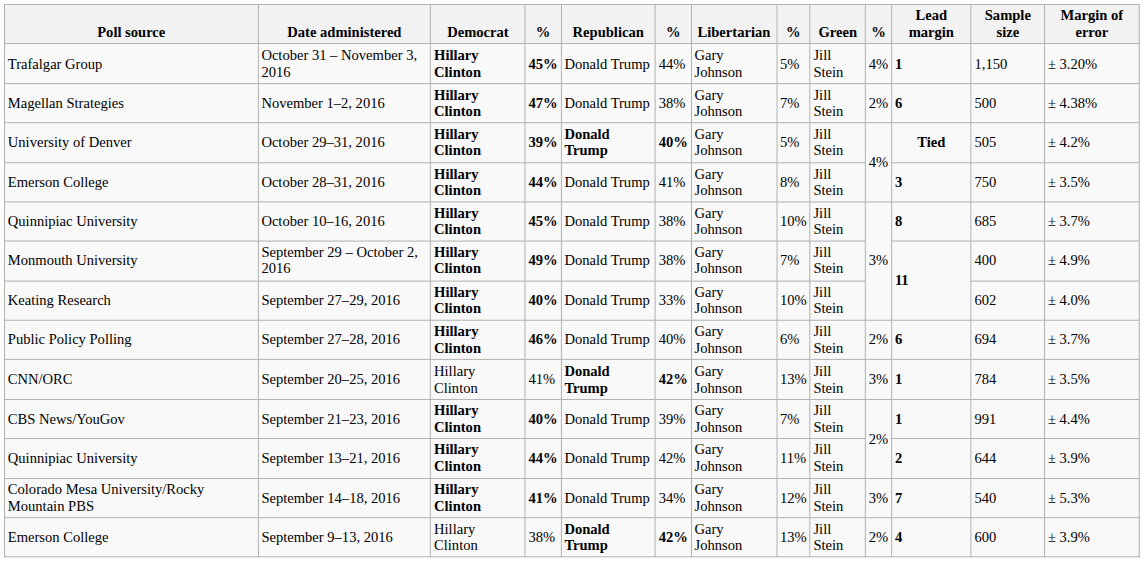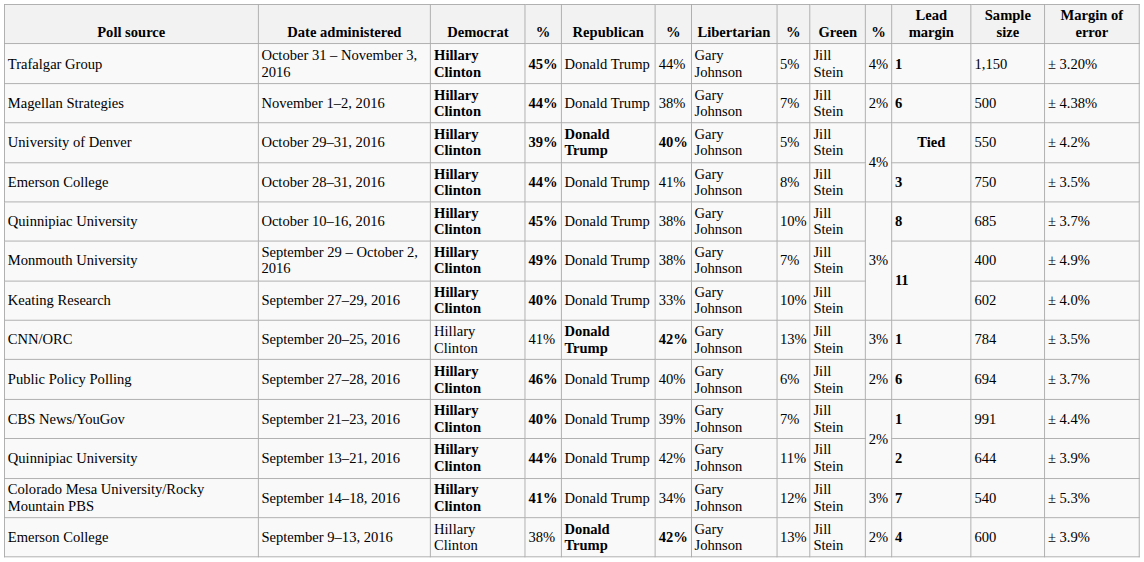 <table class="wikitable">
 <tr valign=bottom>
 <th>Poll source</th>
 <th>Date administered</th>
 <th>Democrat</th>
 <th>%</th>
 <th>Republican</th>
 <th>%</th>
 <th>Libertarian</th>
 <th>%</th>
 <th>Green</th>
 <th>%</th>
 <th>Lead margin</th>
 <th>Sample size</th>
 <th>Margin of error</th>
 </tr>
 <tr>
 <td>Trafalgar Group</td>
 <td>October 31 – November 3, 2016</td>
 <td><strong>Hillary Clinton</strong></td>
 <td><strong>45%</strong></td>
 <td>Donald Trump</td>
 <td>44%</td>
 <td>Gary Johnson</td>
 <td>5%</td>
 <td>Jill Stein</td>
 <td>4%</td>
 <td><strong>1</strong></td>
 <td>1,150</td>
 <td>± 3.20%</td>
 </tr>
 <tr>
 <td>Magellan Strategies</td>
 <td>November 1–2, 2016</td>
 <td><strong>Hillary Clinton</strong></td>
-<td><strong>47%</strong></td>
+<td><strong>44%</strong></td>
 <td>Donald Trump</td>
 <td>38%</td>
 <td>Gary Johnson</td>
 <td>7%</td>
 <td>Jill Stein</td>
 <td>2%</td>
 <td><strong>6</strong></td>
 <td>500</td>
 <td>± 4.38%</td>
 </tr>
 <tr>
 <td>University of Denver</td>
 <td>October 29–31, 2016</td>
 <td><strong>Hillary Clinton</strong></td>
 <td align=center><strong>39%</strong></td>
 <td><strong>Donald Trump</strong></td>
 <td align=center><strong>40%</strong></td>
 <td>Gary Johnson</td>
 <td>5%</td>
 <td>Jill Stein</td>
 <td rowspan="2">4%</td>
 <td align=center><strong>Tied</strong></td>
-<td>505</td>
+<td>550</td>
 <td>± 4.2%</td>
 </tr>
 <tr>
 <td>Emerson College</td>
 <td>October 28–31, 2016</td>
 <td><strong>Hillary Clinton</strong></td>
 <td><strong>44%</strong></td>
 <td>Donald Trump</td>
 <td>41%</td>
 <td>Gary Johnson</td>
 <td>8%</td>
 <td>Jill Stein</td>
 <td><strong>3</strong></td>
 <td>750</td>
 <td>± 3.5%</td>
 </tr>
 <tr>
 <td>Quinnipiac University</td>
 <td>October 10–16, 2016</td>
 <td><strong>Hillary Clinton</strong></td>
 <td><strong>45%</strong></td>
 <td>Donald Trump</td>
 <td>38%</td>
 <td>Gary Johnson</td>
 <td>10%</td>
 <td>Jill Stein</td>
 <td rowspan="3">3%</td>
 <td><strong>8</strong></td>
 <td>685</td>
 <td>± 3.7%</td>
 </tr>
 <tr>
 <td>Monmouth University</td>
 <td>September 29 – October 2, 2016</td>
 <td><strong>Hillary Clinton</strong></td>
 <td><strong>49%</strong></td>
 <td>Donald Trump</td>
 <td>38%</td>
 <td>Gary Johnson</td>
 <td>7%</td>
 <td>Jill Stein</td>
 <td rowspan="2" ><strong>11</strong></td>
 <td>400</td>
 <td>± 4.9%</td>
 </tr>
 <tr>
 <td>Keating Research</td>
 <td>September 27–29, 2016</td>
 <td><strong>Hillary Clinton</strong></td>
 <td><strong>40%</strong></td>
 <td>Donald Trump</td>
 <td>33%</td>
 <td>Gary Johnson</td>
 <td>10%</td>
 <td>Jill Stein</td>
 <td>602</td>
 <td>± 4.0%</td>
 </tr>
 <tr>
+<td>CNN/ORC</td>
+<td>September 20–25, 2016</td>
+<td>Hillary Clinton</td>
+<td>41%</td>
+<td><strong>Donald Trump</strong></td>
+<td><strong>42%</strong></td>
+<td>Gary Johnson</td>
+<td>13%</td>
+<td>Jill Stein</td>
+<td>3%</td>
+<td><strong>1</strong></td>
+<td>784</td>
+<td>± 3.5%</td>
+</tr>
+<tr>
 <td>Public Policy Polling</td>
 <td>September 27–28, 2016</td>
 <td><strong>Hillary Clinton</strong></td>
 <td><strong>46%</strong></td>
 <td>Donald Trump</td>
 <td>40%</td>
 <td>Gary Johnson</td>
 <td>6%</td>
 <td>Jill Stein</td>
 <td>2%</td>
 <td><strong>6</strong></td>
 <td>694</td>
 <td>± 3.7%</td>
-</tr>
-<tr>
-<td>CNN/ORC</td>
-<td>September 20–25, 2016</td>
-<td>Hillary Clinton</td>
-<td>41%</td>
-<td><strong>Donald Trump</strong></td>
-<td><strong>42%</strong></td>
-<td>Gary Johnson</td>
-<td>13%</td>
-<td>Jill Stein</td>
-<td>3%</td>
-<td><strong>1</strong></td>
-<td>784</td>
-<td>± 3.5%</td>
 </tr>
 <tr>
 <td>CBS News/YouGov</td>
 <td>September 21–23, 2016</td>
 <td><strong>Hillary Clinton</strong></td>
 <td><strong>40%</strong></td>
 <td>Donald Trump</td>
 <td>39%</td>
 <td>Gary Johnson</td>
 <td>7%</td>
 <td>Jill Stein</td>
 <td rowspan="2">2%</td>
 <td><strong>1</strong></td>
 <td>991</td>
 <td>± 4.4%</td>
 </tr>
 <tr>
 <td>Quinnipiac University</td>
 <td>September 13–21, 2016</td>
 <td><strong>Hillary Clinton</strong></td>
 <td><strong>44%</strong></td>
 <td>Donald Trump</td>
 <td>42%</td>
 <td>Gary Johnson</td>
 <td>11%</td>
 <td>Jill Stein</td>
 <td><strong>2</strong></td>
 <td>644</td>
 <td>± 3.9%</td>
 </tr>
 <tr>
 <td>Colorado Mesa University/Rocky Mountain PBS</td>
 <td>September 14–18, 2016</td>
 <td><strong>Hillary Clinton</strong></td>
 <td><strong>41%</strong></td>
 <td>Donald Trump</td>
 <td>34%</td>
 <td>Gary Johnson</td>
 <td>12%</td>
 <td>Jill Stein</td>
 <td>3%</td>
 <td><strong>7</strong></td>
 <td>540</td>
 <td>± 5.3%</td>
 </tr>
 <tr>
 <td>Emerson College</td>
 <td>September 9–13, 2016</td>
 <td>Hillary Clinton</td>
 <td>38%</td>
 <td><strong>Donald Trump</strong></td>
 <td><strong>42%</strong></td>
 <td>Gary Johnson</td>
 <td>13%</td>
 <td>Jill Stein</td>
 <td>2%</td>
 <td><strong>4</strong></td>
 <td>600</td>
 <td>± 3.9%</td>
 </tr>
 </table>
